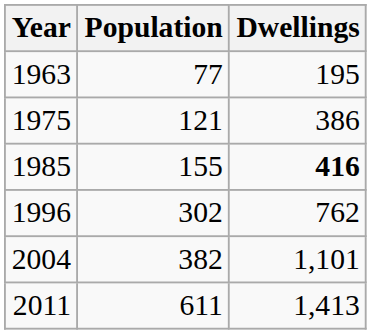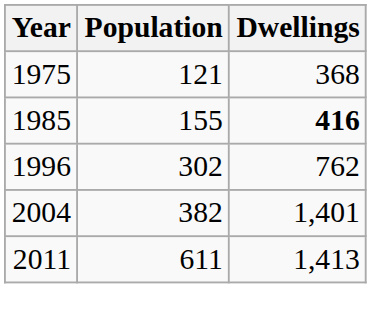 <table class="wikitable" style="line-height:1.1em;">
 <tr>
 <th>Year</th>
 <th>Population</th>
 <th>Dwellings</th>
 </tr>
 <tr align="right">
-<td>1963</td>
-<td>77</td>
-<td>195</td>
-</tr>
-<tr align="right">
 <td>1975</td>
 <td>121</td>
-<td>386</td>
+<td>368</td>
 </tr>
 <tr align="right">
 <td>1985</td>
 <td>155</td>
 <td><strong>416</strong></td>
 </tr>
 <tr align="right">
 <td>1996</td>
 <td>302</td>
 <td>762</td>
 </tr>
 <tr align="right">
 <td>2004</td>
 <td>382</td>
-<td>1,101</td>
+<td>1,401</td>
 </tr>
 <tr align="right">
 <td>2011</td>
 <td>611</td>
 <td>1,413</td>
 </tr>
 </table>
